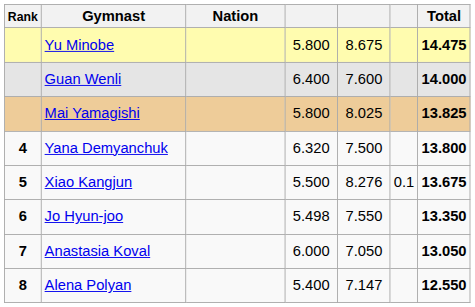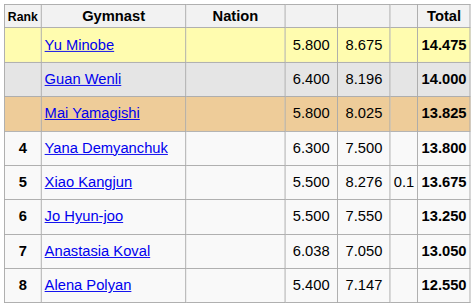 <table class="wikitable sortable" style="text-align:center; font-size:100%">
 <tr>
 <th scope="col"  style="width:15px;"><small>Rank</small></th>
 <th scope="col"  style="width:150px;">Gymnast</th>
 <th scope="col"  style="width:100px;">Nation</th>
 <th scope="col"  style="width:50px;"><small></small></th>
 <th scope="col"  style="width:50px;"><small></small></th>
 <th scope="col"  style="width:20px;"><small></small></th>
 <th scope="col"  style="width:50px;">Total</th>
 </tr>
 <tr style="background:#fffcaf;">
 <td scope=row style="text-align:center"></td>
 <td height="30" align=left><a href='#'>Yu Minobe</a></td>
 <td style="text-align:left;"><small></small></td>
 <td>5.800</td>
 <td>8.675</td>
 <td></td>
 <td><strong>14.475</strong></td>
 </tr>
 <tr style="background:#e5e5e5;">
 <td scope=row style="text-align:center"></td>
 <td height="30" align=left><a href='#'>Guan Wenli</a></td>
 <td style="text-align:left;"><small></small></td>
 <td>6.400</td>
-<td>7.600</td>
+<td>8.196</td>
 <td></td>
 <td><strong>14.000</strong></td>
 </tr>
 <tr style="background:#ec9;">
 <td scope=row style="text-align:center"></td>
 <td height="30" align=left><a href='#'>Mai Yamagishi</a></td>
 <td style="text-align:left;"><small></small></td>
 <td>5.800</td>
 <td>8.025</td>
 <td></td>
 <td><strong>13.825</strong></td>
 </tr>
 <tr>
 <td scope=row style="text-align:center"><strong>4</strong></td>
 <td height="30" align=left><a href='#'>Yana Demyanchuk</a></td>
 <td style="text-align:left;"><small></small></td>
-<td>6.320</td>
+<td>6.300</td>
 <td>7.500</td>
 <td></td>
 <td><strong>13.800</strong></td>
 </tr>
 <tr>
 <td scope=row style="text-align:center"><strong>5</strong></td>
 <td height="30" align=left><a href='#'>Xiao Kangjun</a></td>
 <td style="text-align:left;"><small></small></td>
 <td>5.500</td>
 <td>8.276</td>
 <td>0.1</td>
 <td><strong>13.675</strong></td>
 </tr>
 <tr>
 <td scope=row style="text-align:center"><strong>6</strong></td>
 <td height="30" align=left><a href='#'>Jo Hyun-joo</a></td>
 <td style="text-align:left;"><small></small></td>
-<td>5.498</td>
+<td>5.500</td>
 <td>7.550</td>
 <td></td>
-<td><strong>13.350</strong></td>
+<td><strong>13.250</strong></td>
 </tr>
 <tr>
 <td scope=row style="text-align:center"><strong>7</strong></td>
 <td height="30" align=left><a href='#'>Anastasia Koval</a></td>
 <td style="text-align:left;"><small></small></td>
-<td>6.000</td>
+<td>6.038</td>
 <td>7.050</td>
 <td></td>
 <td><strong>13.050</strong></td>
 </tr>
 <tr>
 <td scope=row style="text-align:center"><strong>8</strong></td>
 <td height="30" align=left><a href='#'>Alena Polyan</a></td>
 <td style="text-align:left;"><small></small></td>
 <td>5.400</td>
 <td>7.147</td>
 <td></td>
 <td><strong>12.550</strong></td>
 </tr>
 </table>
